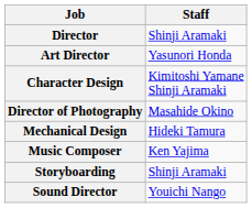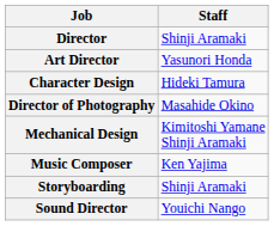 <table class="wikitable mw-collapsible">
 <tr>
 <th>Job</th>
 <th>Staff</th>
 </tr>
 <tr>
 <th>Director</th>
 <td><a href='#'>Shinji Aramaki</a></td>
 </tr>
 <tr>
 <th>Art Director</th>
 <td><a href='#'>Yasunori Honda</a></td>
 </tr>
 <tr>
 <th>Character Design</th>
-<td><a href='#'>Kimitoshi Yamane</a><br><a href='#'>Shinji Aramaki</a></td>
+<td><a href='#'>Hideki Tamura</a></td>
 </tr>
 <tr>
 <th>Director of Photography</th>
 <td><a href='#'>Masahide Okino</a></td>
 </tr>
 <tr>
 <th>Mechanical Design</th>
-<td><a href='#'>Hideki Tamura</a></td>
+<td><a href='#'>Kimitoshi Yamane</a><br><a href='#'>Shinji Aramaki</a></td>
 </tr>
 <tr>
 <th>Music Composer</th>
 <td><a href='#'>Ken Yajima</a></td>
 </tr>
 <tr>
 <th>Storyboarding</th>
 <td><a href='#'>Shinji Aramaki</a></td>
 </tr>
 <tr>
 <th>Sound Director</th>
 <td><a href='#'>Youichi Nango</a></td>
 </tr>
 </table>
